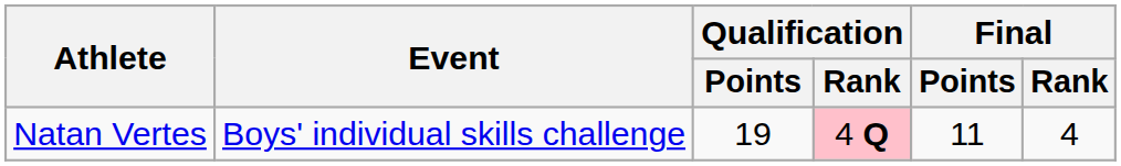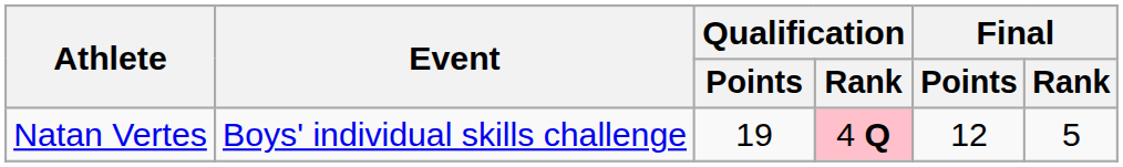 <table class="wikitable" style="font-size:90%">
 <tr>
 <th rowspan=2>Athlete</th>
 <th rowspan=2>Event</th>
 <th colspan=2>Qualification</th>
 <th colspan=2>Final</th>
 </tr>
 <tr style="font-size:95%">
 <th>Points</th>
 <th>Rank</th>
 <th>Points</th>
 <th>Rank</th>
 </tr>
 <tr align=center>
 <td align=left><a href='#'>Natan Vertes</a></td>
 <td align=left><a href='#'>Boys' individual skills challenge</a></td>
 <td>19</td>
 <td style="background: pink;">4 <strong>Q</strong></td>
-<td>11</td>
-<td>4</td>
+<td>12</td>
+<td>5</td>
 </tr>
 </table>
